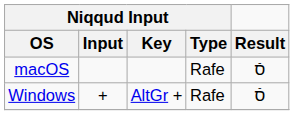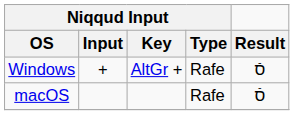 <table class="wikitable">
 <tr>
 <th ! colspan=4><strong>Niqqud Input</strong></th>
 </tr>
 <tr>
 <th ! colspan=1>OS</th>
 <th ! colspan=1>Input</th>
 <th ! colspan=1>Key</th>
 <th ! colspan=1>Type</th>
 <th ! colspan=1>Result</th>
 </tr>
 <tr>
+<td align="center"><a href='#'>Windows</a></td>
+<td align="center">+</td>
+<td><a href='#'>AltGr</a> + </td>
+<td>Rafe</td>
+<td align="center"><span>סֿ</span></td>
+</tr>
+<tr>
 <td align="center"><a href='#'>macOS</a></td>
 <td align="center"><span></span></td>
 <td align="center"><span></span></td>
 <td>Rafe</td>
 <td align="center"><span>סֿ</span></td>
 </tr>
 <tr>
-<td align="center"><a href='#'>Windows</a></td>
-<td align="center">+</td>
-<td><a href='#'>AltGr</a> + </td>
-<td>Rafe</td>
-<td align="center"><span>סֿ</span></td>
-</tr>
-<tr>
 </tr>
 </table>
